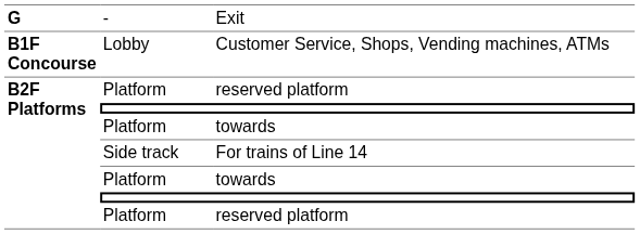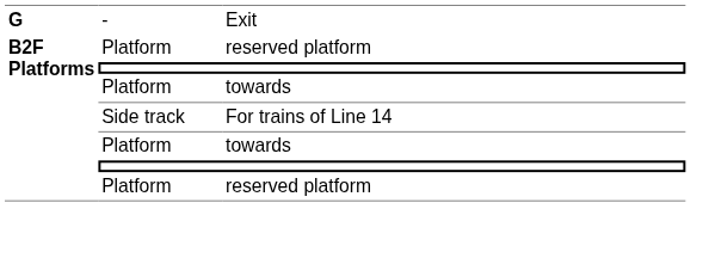 <table table border=0 cellspacing=0 cellpadding=3>
 <tr>
 <td style="border-top:solid 1px gray;" width=50 valign=top><strong>G</strong></td>
 <td style="border-top:solid 1px gray;" width=100 valign=top>-</td>
 <td style="border-top:solid 1px gray;" width=390 valign=top>Exit</td>
-</tr>
-<tr>
-<td style="border-bottom:solid 1px gray; border-top:solid 1px gray;" valign=top width=50><strong>B1F<br>Concourse</strong></td>
-<td style="border-bottom:solid 1px gray; border-top:solid 1px gray;" valign=top width=100>Lobby</td>
-<td style="border-bottom:solid 1px gray; border-top:solid 1px gray;" valign=top width=390>Customer Service, Shops, Vending machines, ATMs</td>
 </tr>
 <tr>
 <td style="border-bottom:solid 1px gray;" rowspan="7" valign=top><strong>B2F<br>Platforms</strong></td>
 <td>Platform</td>
 <td>  reserved platform</td>
 </tr>
 <tr>
 <td style="border-right:solid 2px black;border-left:solid 2px black;border-top:solid 2px black;border-bottom:solid 2px black;text-align:center;" colspan=2></td>
 </tr>
 <tr>
 <td style="border-bottom:solid 1px gray;">Platform</td>
 <td style="border-bottom:solid 1px gray;">  towards  </td>
 </tr>
 <tr>
 <td>Side track</td>
 <td>For trains of Line 14</td>
 </tr>
 <tr>
 <td style="border-top:solid 1px gray;">Platform</td>
 <td style="border-top:solid 1px gray;">  towards   </td>
 </tr>
 <tr>
 <td style="border-right:solid 2px black;border-left:solid 2px black;border-top:solid 2px black;border-bottom:solid 2px black;text-align:center;" colspan=2></td>
 </tr>
 <tr>
 <td style="border-bottom:solid 1px gray;">Platform</td>
 <td style="border-bottom:solid 1px gray;">  reserved platform</td>
 </tr>
 </table>
